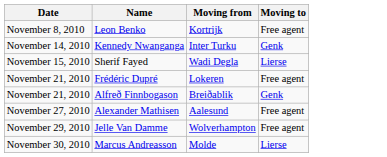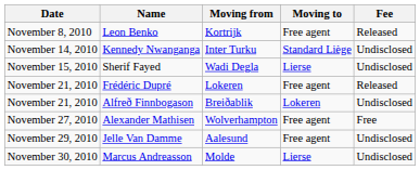 <table class="wikitable sortable">
 <tr>
 <th>Date</th>
 <th>Name</th>
 <th>Moving from</th>
 <th>Moving to</th>
+<th>Fee</th>
 </tr>
 <tr>
 <td>November 8, 2010</td>
 <td> <a href='#'>Leon Benko</a></td>
 <td> <a href='#'>Kortrijk</a></td>
 <td>Free agent</td>
+<td>Released </td>
 </tr>
 <tr>
 <td>November 14, 2010</td>
 <td> <a href='#'>Kennedy Nwanganga</a></td>
 <td> <a href='#'>Inter Turku</a></td>
-<td> <a href='#'>Genk</a></td>
+<td> <a href='#'>Standard Liège</a></td>
+<td>Undisclosed </td>
 </tr>
 <tr>
 <td>November 15, 2010</td>
 <td> Sherif Fayed</td>
 <td> <a href='#'>Wadi Degla</a></td>
 <td> <a href='#'>Lierse</a></td>
+<td>Undisclosed </td>
 </tr>
 <tr>
 <td>November 21, 2010</td>
 <td> <a href='#'>Frédéric Dupré</a></td>
 <td> <a href='#'>Lokeren</a></td>
 <td>Free agent</td>
+<td>Released </td>
 </tr>
 <tr>
 <td>November 21, 2010</td>
 <td> <a href='#'>Alfreð Finnbogason</a></td>
 <td> <a href='#'>Breiðablik</a></td>
-<td> <a href='#'>Genk</a></td>
+<td> <a href='#'>Lokeren</a></td>
+<td>Undisclosed </td>
 </tr>
 <tr>
 <td>November 27, 2010</td>
 <td> <a href='#'>Alexander Mathisen</a></td>
-<td> <a href='#'>Aalesund</a></td>
+<td> <a href='#'>Wolverhampton</a></td>
 <td>Free agent</td>
+<td>Free </td>
 </tr>
 <tr>
 <td>November 29, 2010</td>
 <td> <a href='#'>Jelle Van Damme</a></td>
-<td> <a href='#'>Wolverhampton</a></td>
+<td> <a href='#'>Aalesund</a></td>
 <td>Free agent</td>
+<td>Undisclosed </td>
 </tr>
 <tr>
 <td>November 30, 2010</td>
 <td> <a href='#'>Marcus Andreasson</a></td>
 <td> <a href='#'>Molde</a></td>
 <td> <a href='#'>Lierse</a></td>
+<td>Undisclosed </td>
 </tr>
 </table>
